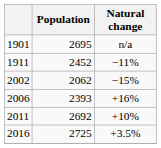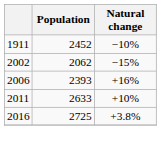 <table class="wikitable">
 <tr>
 <th></th>
 <th width="80pt">Population</th>
 <th width="80pt">Natural change</th>
 </tr>
 <tr>
-<td>1901</td>
-<td align="right">2695</td>
-<td align="center">n/a</td>
-</tr>
-<tr>
 <td>1911</td>
 <td align="right"> 2452</td>
-<td align="center">−11%</td>
+<td align="center">−10%</td>
 </tr>
 <tr>
 <td>2002</td>
 <td align="right">2062</td>
 <td align="center">−15%</td>
 </tr>
 <tr>
 <td>2006</td>
 <td align="right">2393</td>
 <td align="center">+16%</td>
 </tr>
 <tr>
 <td>2011</td>
-<td align="right"> 2692</td>
+<td align="right"> 2633</td>
 <td align="center">+10%</td>
 </tr>
 <tr>
 <td>2016</td>
 <td align="right"> 2725</td>
-<td align="center">+3.5%</td>
+<td align="center">+3.8%</td>
 </tr>
 <tr>
 </tr>
 </table>
